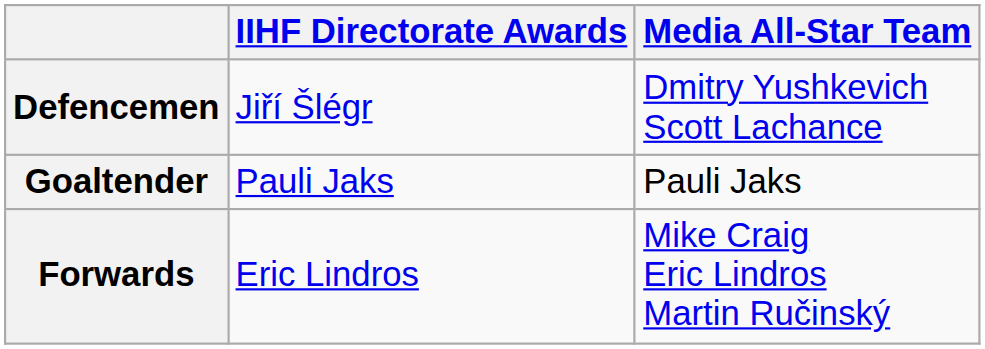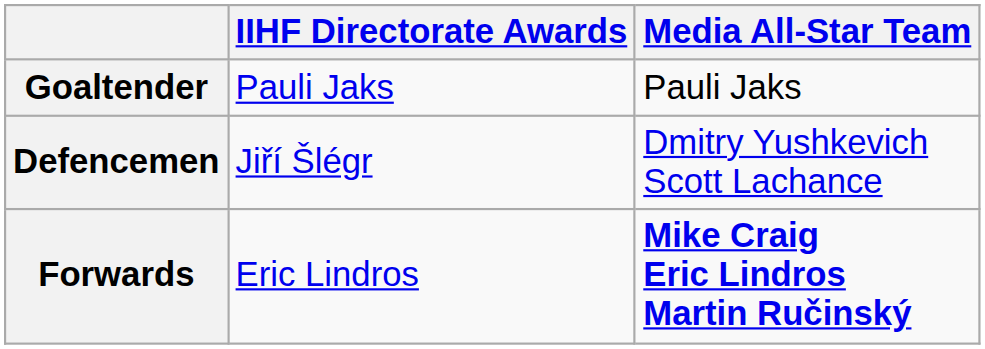 <table class="wikitable">
 <tr>
 <th></th>
 <th><a href='#'>IIHF Directorate Awards</a></th>
 <th><a href='#'>Media All-Star Team</a></th>
 </tr>
 <tr>
+<th>Goaltender</th>
+<td> <a href='#'>Pauli Jaks</a></td>
+<td> Pauli Jaks</td>
+</tr>
+<tr>
 <th>Defencemen</th>
 <td> <a href='#'>Jiří Šlégr</a></td>
 <td> <a href='#'>Dmitry Yushkevich</a><br> <a href='#'>Scott Lachance</a></td>
 </tr>
 <tr>
-<th>Goaltender</th>
-<td> <a href='#'>Pauli Jaks</a></td>
-<td> Pauli Jaks</td>
-</tr>
-<tr>
 <th>Forwards</th>
 <td> <a href='#'>Eric Lindros</a></td>
-<td> <a href='#'>Mike Craig</a><br> <a href='#'>Eric Lindros</a><br> <a href='#'>Martin Ručinský</a></td>
+<td><strong> <a href='#'>Mike Craig</a><br> <a href='#'>Eric Lindros</a><br> <a href='#'>Martin Ručinský</a></strong></td>
 </tr>
 </table>
